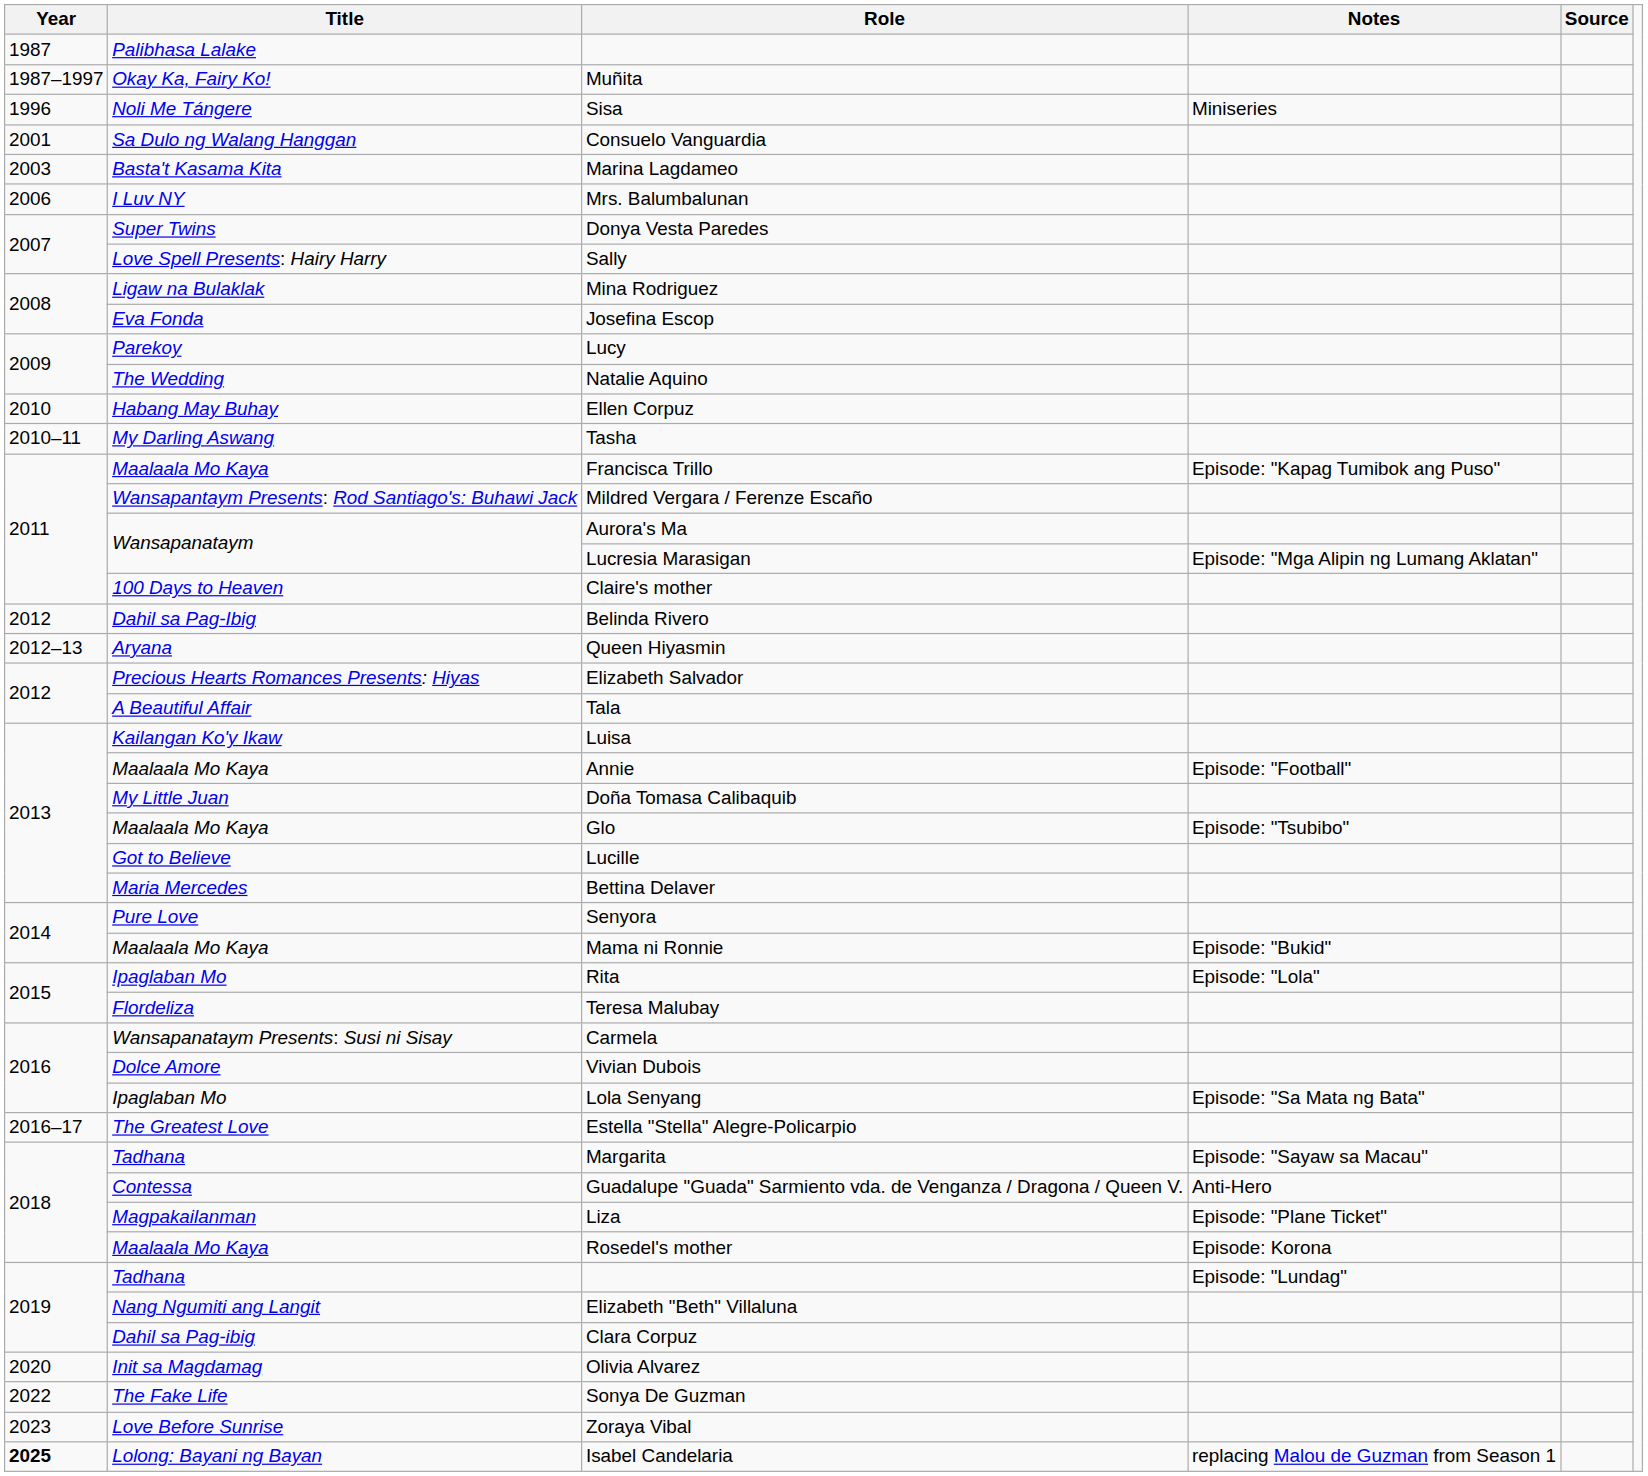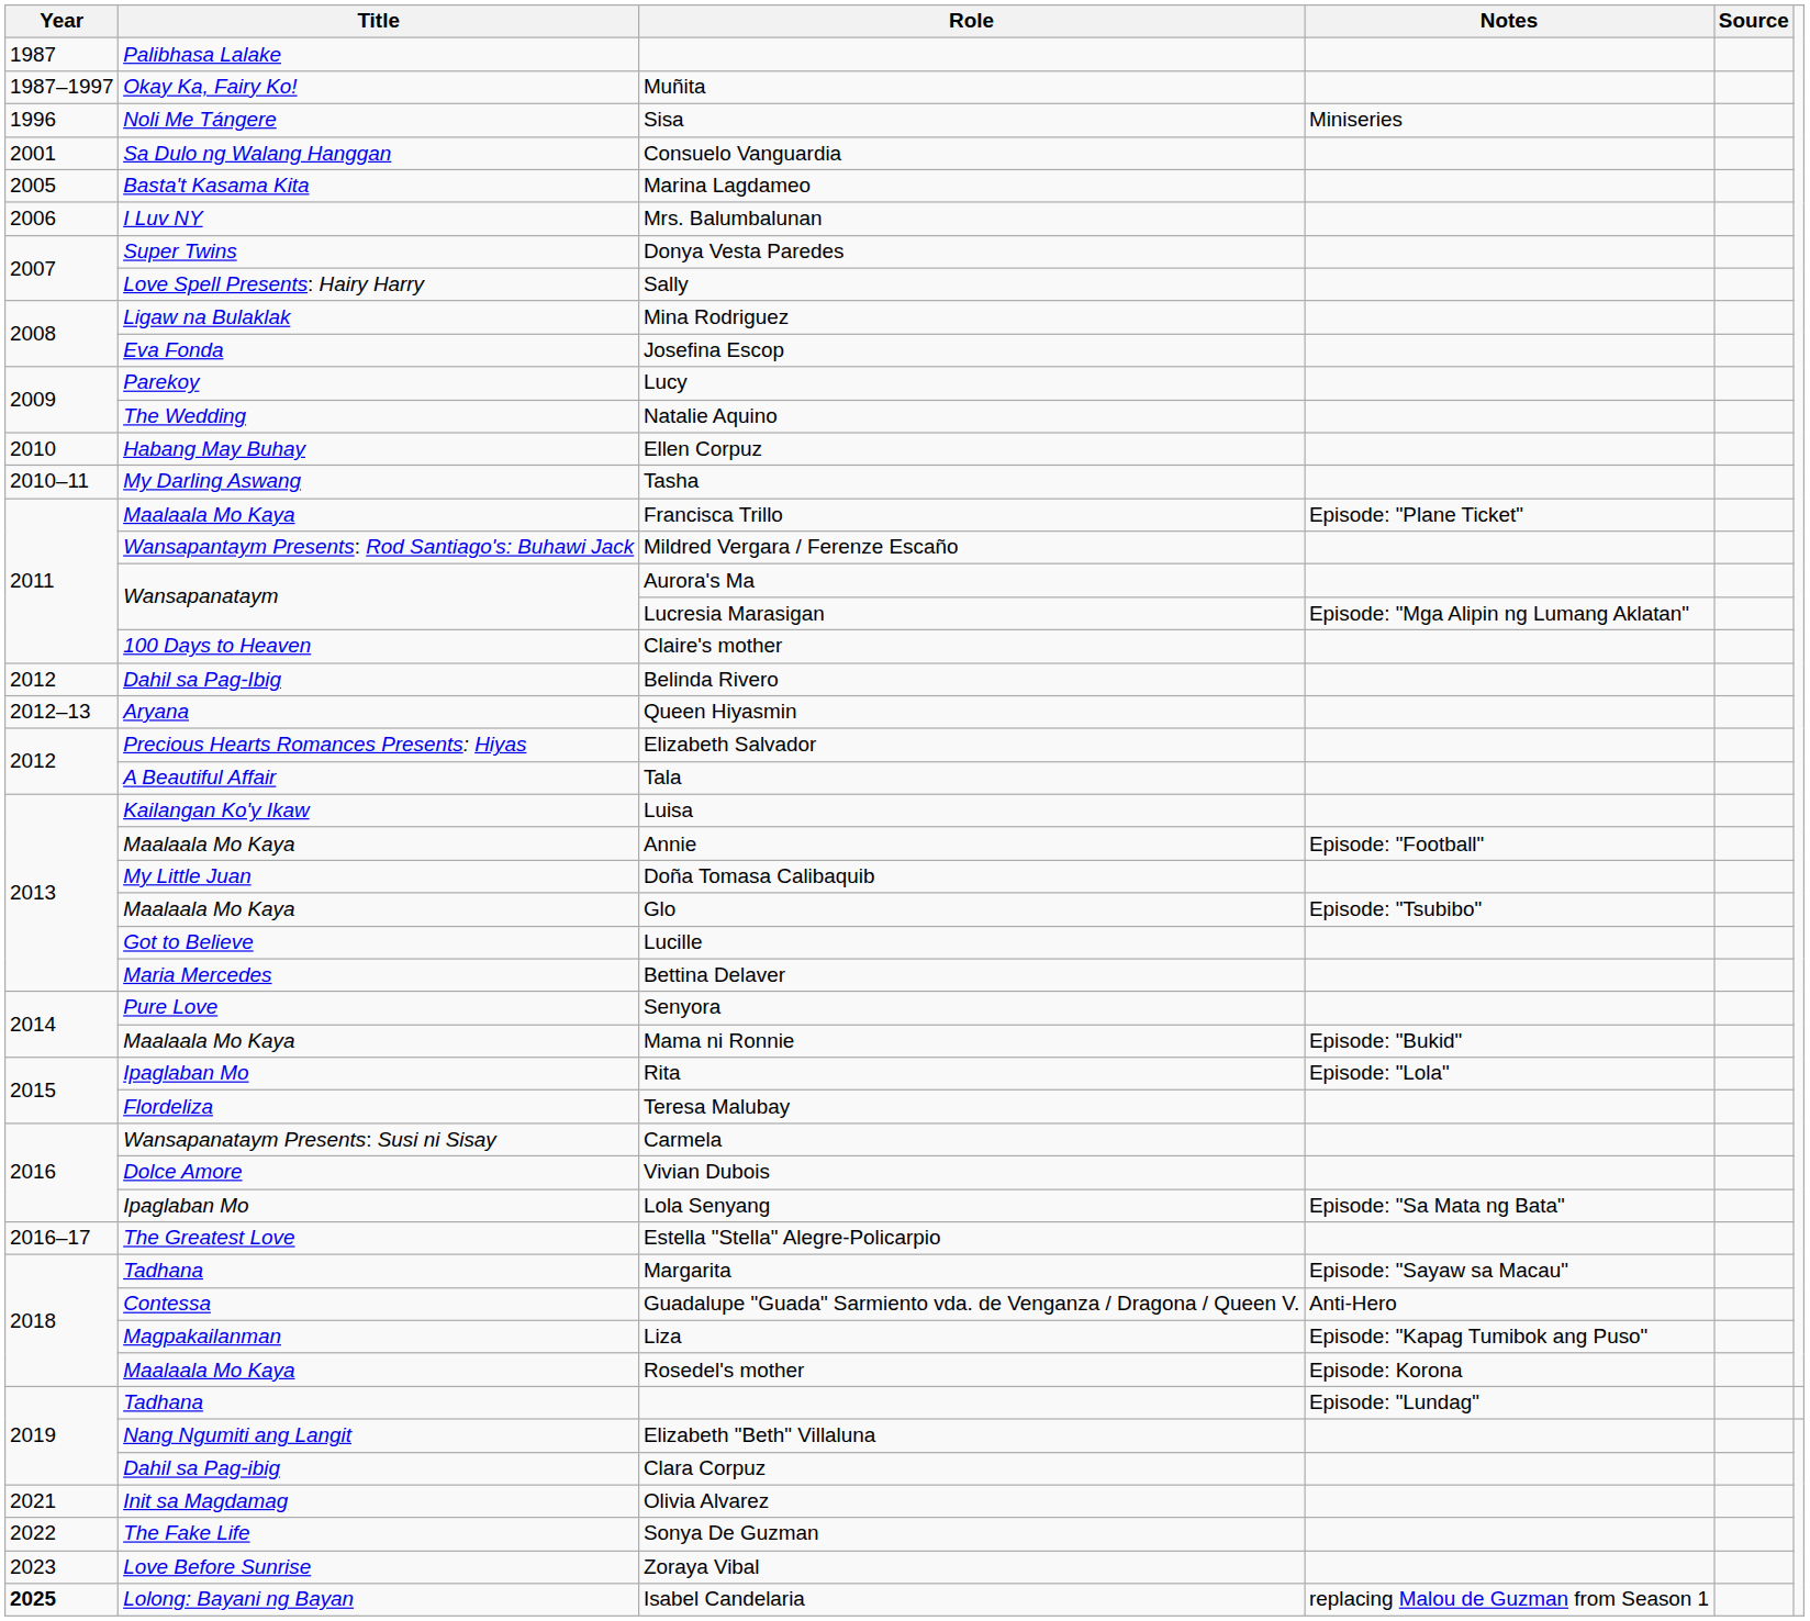 <table class="wikitable sortable" >
 <tr>
 <th>Year</th>
 <th>Title</th>
 <th>Role</th>
 <th class="unsortable">Notes </th>
 <th class="unsortable">Source </th>
 </tr>
 <tr>
 <td>1987</td>
 <td><em><a href='#'>Palibhasa Lalake</a></em></td>
 <td></td>
 <td></td>
 <td></td>
 </tr>
 <tr>
 <td>1987–1997</td>
 <td><em><a href='#'>Okay Ka, Fairy Ko!</a></em></td>
 <td>Muñita</td>
 <td></td>
 <td></td>
 </tr>
 <tr>
 <td>1996</td>
 <td><em><a href='#'>Noli Me Tángere</a></em></td>
 <td>Sisa</td>
 <td>Miniseries</td>
 <td></td>
 </tr>
 <tr>
 <td>2001</td>
 <td><em><a href='#'>Sa Dulo ng Walang Hanggan</a></em></td>
 <td>Consuelo Vanguardia</td>
 <td></td>
 <td></td>
 </tr>
 <tr>
-<td>2003</td>
+<td>2005</td>
 <td><em><a href='#'>Basta't Kasama Kita</a></em></td>
 <td>Marina Lagdameo</td>
 <td></td>
 <td></td>
 </tr>
 <tr>
 <td>2006</td>
 <td><em><a href='#'>I Luv NY</a></em></td>
 <td>Mrs. Balumbalunan</td>
 <td></td>
 <td></td>
 </tr>
 <tr>
 <td rowspan="2">2007</td>
 <td><em><a href='#'>Super Twins</a></em></td>
 <td>Donya Vesta Paredes</td>
 <td></td>
 <td></td>
 </tr>
 <tr>
 <td><em><a href='#'>Love Spell Presents</a></em>: <em>Hairy Harry</em></td>
 <td>Sally</td>
 <td></td>
 <td></td>
 </tr>
 <tr>
 <td rowspan="2">2008</td>
 <td><em><a href='#'>Ligaw na Bulaklak</a></em></td>
 <td>Mina Rodriguez</td>
 <td></td>
 <td></td>
 </tr>
 <tr>
 <td><em><a href='#'>Eva Fonda</a></em></td>
 <td>Josefina Escop</td>
 <td></td>
 <td></td>
 </tr>
 <tr>
 <td rowspan="2">2009</td>
 <td><em><a href='#'>Parekoy</a></em></td>
 <td>Lucy</td>
 <td></td>
 <td></td>
 </tr>
 <tr>
 <td><em><a href='#'>The Wedding</a></em></td>
 <td>Natalie Aquino</td>
 <td></td>
 <td></td>
 </tr>
 <tr>
 <td>2010</td>
 <td><em><a href='#'>Habang May Buhay</a></em></td>
 <td>Ellen Corpuz</td>
 <td></td>
 <td></td>
 </tr>
 <tr>
 <td>2010–11</td>
 <td><em><a href='#'>My Darling Aswang</a></em></td>
 <td>Tasha</td>
 <td></td>
 <td></td>
 </tr>
 <tr>
 <td rowspan="5">2011</td>
 <td><em><a href='#'>Maalaala Mo Kaya</a></em></td>
 <td>Francisca Trillo</td>
-<td>Episode: "Kapag Tumibok ang Puso"</td>
+<td>Episode: "Plane Ticket"</td>
 <td></td>
 </tr>
 <tr>
 <td><em><a href='#'>Wansapantaym Presents</a></em>: <em><a href='#'>Rod Santiago's: Buhawi Jack</a></em></td>
 <td>Mildred Vergara / Ferenze Escaño</td>
 <td></td>
 <td></td>
 </tr>
 <tr>
 <td rowspan="2"><em>Wansapanataym</em></td>
 <td>Aurora's Ma</td>
 <td></td>
 <td></td>
 </tr>
 <tr>
 <td>Lucresia Marasigan</td>
 <td>Episode: "Mga Alipin ng Lumang Aklatan"</td>
 <td></td>
 </tr>
 <tr>
 <td><em><a href='#'>100 Days to Heaven</a></em></td>
 <td>Claire's mother</td>
 <td></td>
 <td></td>
 </tr>
 <tr>
 <td>2012</td>
 <td><em><a href='#'>Dahil sa Pag-Ibig</a></em></td>
 <td>Belinda Rivero</td>
 <td></td>
 <td></td>
 </tr>
 <tr>
 <td>2012–13</td>
 <td><em><a href='#'>Aryana</a></em></td>
 <td>Queen Hiyasmin</td>
 <td></td>
 <td></td>
 </tr>
 <tr>
 <td rowspan="2">2012</td>
 <td><em><a href='#'>Precious Hearts Romances Presents</a>: <a href='#'>Hiyas</a></em></td>
 <td>Elizabeth Salvador</td>
 <td></td>
 <td></td>
 </tr>
 <tr>
 <td><em><a href='#'>A Beautiful Affair</a></em></td>
 <td>Tala</td>
 <td></td>
 <td></td>
 </tr>
 <tr>
 <td rowspan="6">2013</td>
 <td><em><a href='#'>Kailangan Ko'y Ikaw</a></em></td>
 <td>Luisa</td>
 <td></td>
 <td></td>
 </tr>
 <tr>
 <td><em>Maalaala Mo Kaya</em></td>
 <td>Annie</td>
 <td>Episode: "Football"</td>
 <td></td>
 </tr>
 <tr>
 <td><em><a href='#'>My Little Juan</a></em></td>
 <td>Doña Tomasa Calibaquib</td>
 <td></td>
 <td></td>
 </tr>
 <tr>
 <td><em>Maalaala Mo Kaya</em></td>
 <td>Glo</td>
 <td>Episode: "Tsubibo"</td>
 <td></td>
 </tr>
 <tr>
 <td><em><a href='#'>Got to Believe</a></em></td>
 <td>Lucille</td>
 <td></td>
 <td></td>
 </tr>
 <tr>
 <td><em><a href='#'>Maria Mercedes</a></em></td>
 <td>Bettina Delaver</td>
 <td></td>
 <td></td>
 </tr>
 <tr>
 <td rowspan="2">2014</td>
 <td><em><a href='#'>Pure Love</a></em></td>
 <td>Senyora</td>
 <td></td>
 <td></td>
 </tr>
 <tr>
 <td><em>Maalaala Mo Kaya</em></td>
 <td>Mama ni Ronnie</td>
 <td>Episode: "Bukid"</td>
 <td></td>
 </tr>
 <tr>
 <td rowspan="2">2015</td>
 <td><em><a href='#'>Ipaglaban Mo</a></em></td>
 <td>Rita</td>
 <td>Episode: "Lola"</td>
 <td></td>
 </tr>
 <tr>
 <td><em><a href='#'>Flordeliza</a></em></td>
 <td>Teresa Malubay</td>
 <td></td>
 <td></td>
 </tr>
 <tr>
 <td rowspan="3">2016</td>
 <td><em>Wansapanataym Presents</em>: <em>Susi ni Sisay</em></td>
 <td>Carmela</td>
 <td></td>
 <td></td>
 </tr>
 <tr>
 <td><em><a href='#'>Dolce Amore</a> </em></td>
 <td>Vivian Dubois</td>
 <td></td>
 <td></td>
 </tr>
 <tr>
 <td><em>Ipaglaban Mo</em></td>
 <td>Lola Senyang</td>
 <td>Episode: "Sa Mata ng Bata"</td>
 <td></td>
 </tr>
 <tr>
 <td>2016–17</td>
 <td><em><a href='#'>The Greatest Love</a></em></td>
 <td>Estella "Stella" Alegre-Policarpio</td>
 <td></td>
 <td></td>
 </tr>
 <tr>
 <td rowspan="4">2018</td>
 <td><em><a href='#'>Tadhana</a></em></td>
 <td>Margarita</td>
 <td>Episode: "Sayaw sa Macau"</td>
 <td></td>
 </tr>
 <tr>
 <td><em><a href='#'>Contessa</a></em></td>
 <td>Guadalupe "Guada" Sarmiento vda. de Venganza / Dragona / Queen V.</td>
 <td>Anti-Hero</td>
 <td></td>
 </tr>
 <tr>
 <td><em><a href='#'>Magpakailanman</a></em></td>
 <td>Liza</td>
-<td>Episode: "Plane Ticket"</td>
+<td>Episode: "Kapag Tumibok ang Puso"</td>
 <td></td>
 </tr>
 <tr>
 <td><em><a href='#'>Maalaala Mo Kaya</a></em></td>
 <td>Rosedel's mother</td>
 <td>Episode: Korona</td>
 <td></td>
 </tr>
 <tr>
 <td rowspan="3">2019</td>
 <td><em><a href='#'>Tadhana</a></em></td>
 <td></td>
 <td>Episode: "Lundag"</td>
 <td></td>
 <td></td>
 </tr>
 <tr>
 <td><em><a href='#'>Nang Ngumiti ang Langit</a></em></td>
 <td>Elizabeth "Beth" Villaluna</td>
 <td></td>
 <td></td>
 </tr>
 <tr>
 <td><em><a href='#'>Dahil sa Pag-ibig</a></em></td>
 <td>Clara Corpuz</td>
 <td></td>
 <td></td>
 </tr>
 <tr>
-<td>2020</td>
+<td>2021</td>
 <td><em><a href='#'>Init sa Magdamag</a></em></td>
 <td>Olivia Alvarez</td>
 <td></td>
 <td></td>
 </tr>
 <tr>
 <td>2022</td>
 <td><em><a href='#'>The Fake Life</a></em></td>
 <td>Sonya De Guzman</td>
 <td></td>
 <td></td>
 </tr>
 <tr>
 <td>2023</td>
 <td><em><a href='#'>Love Before Sunrise</a></em></td>
 <td>Zoraya Vibal</td>
 <td></td>
 <td></td>
 </tr>
 <tr>
 <td><strong>2025</strong></td>
 <td><a href='#'><em>Lolong: Bayani ng Bayan</em></a></td>
 <td>Isabel Candelaria</td>
 <td>replacing <a href='#'>Malou de Guzman</a> from Season 1</td>
 <td></td>
 </tr>
 </table>
